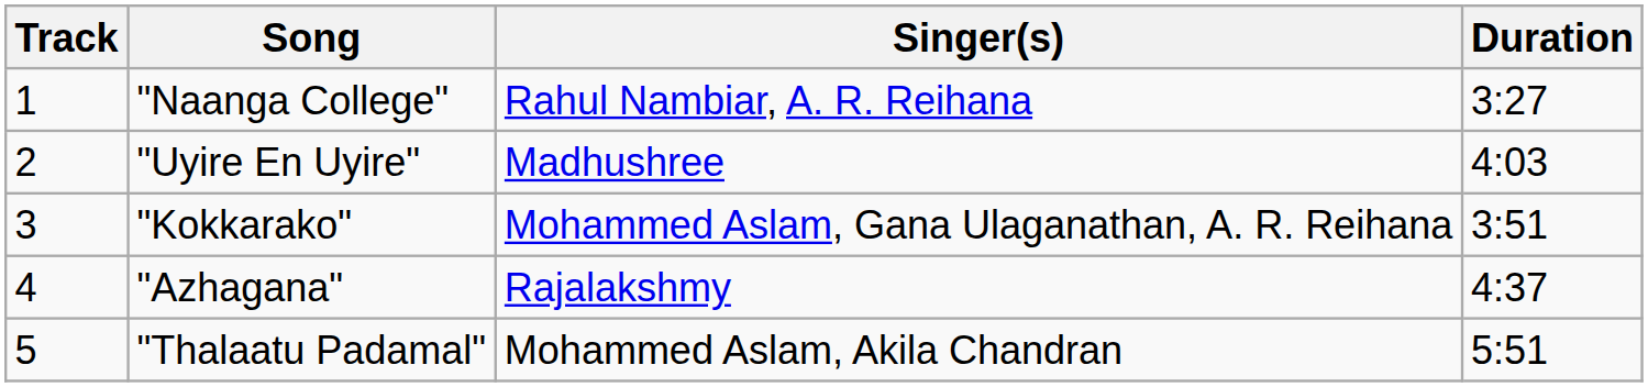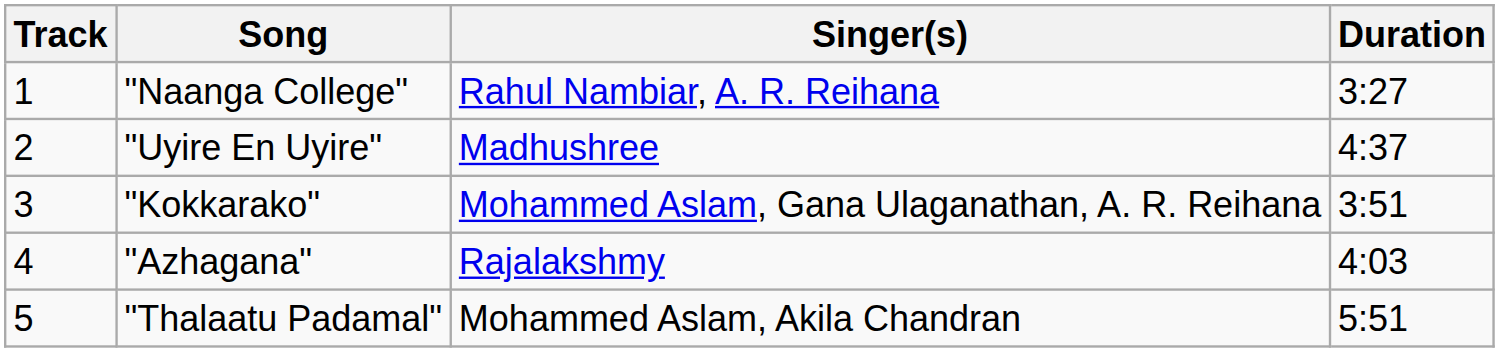 <table class="wikitable" style="font-size:95%;">
 <tr>
 <th>Track</th>
 <th>Song</th>
 <th>Singer(s)</th>
 <th>Duration</th>
 </tr>
 <tr>
 <td>1</td>
 <td>"Naanga College"</td>
 <td><a href='#'>Rahul Nambiar</a>, <a href='#'>A. R. Reihana</a></td>
 <td>3:27</td>
 </tr>
 <tr>
 <td>2</td>
 <td>"Uyire En Uyire"</td>
 <td><a href='#'>Madhushree</a></td>
-<td>4:03</td>
+<td>4:37</td>
 </tr>
 <tr>
 <td>3</td>
 <td>"Kokkarako"</td>
 <td><a href='#'>Mohammed Aslam</a>, Gana Ulaganathan, A. R. Reihana</td>
 <td>3:51</td>
 </tr>
 <tr>
 <td>4</td>
 <td>"Azhagana"</td>
 <td><a href='#'>Rajalakshmy</a></td>
-<td>4:37</td>
+<td>4:03</td>
 </tr>
 <tr>
 <td>5</td>
 <td>"Thalaatu Padamal"</td>
 <td>Mohammed Aslam, Akila Chandran</td>
 <td>5:51</td>
 </tr>
 </table>
